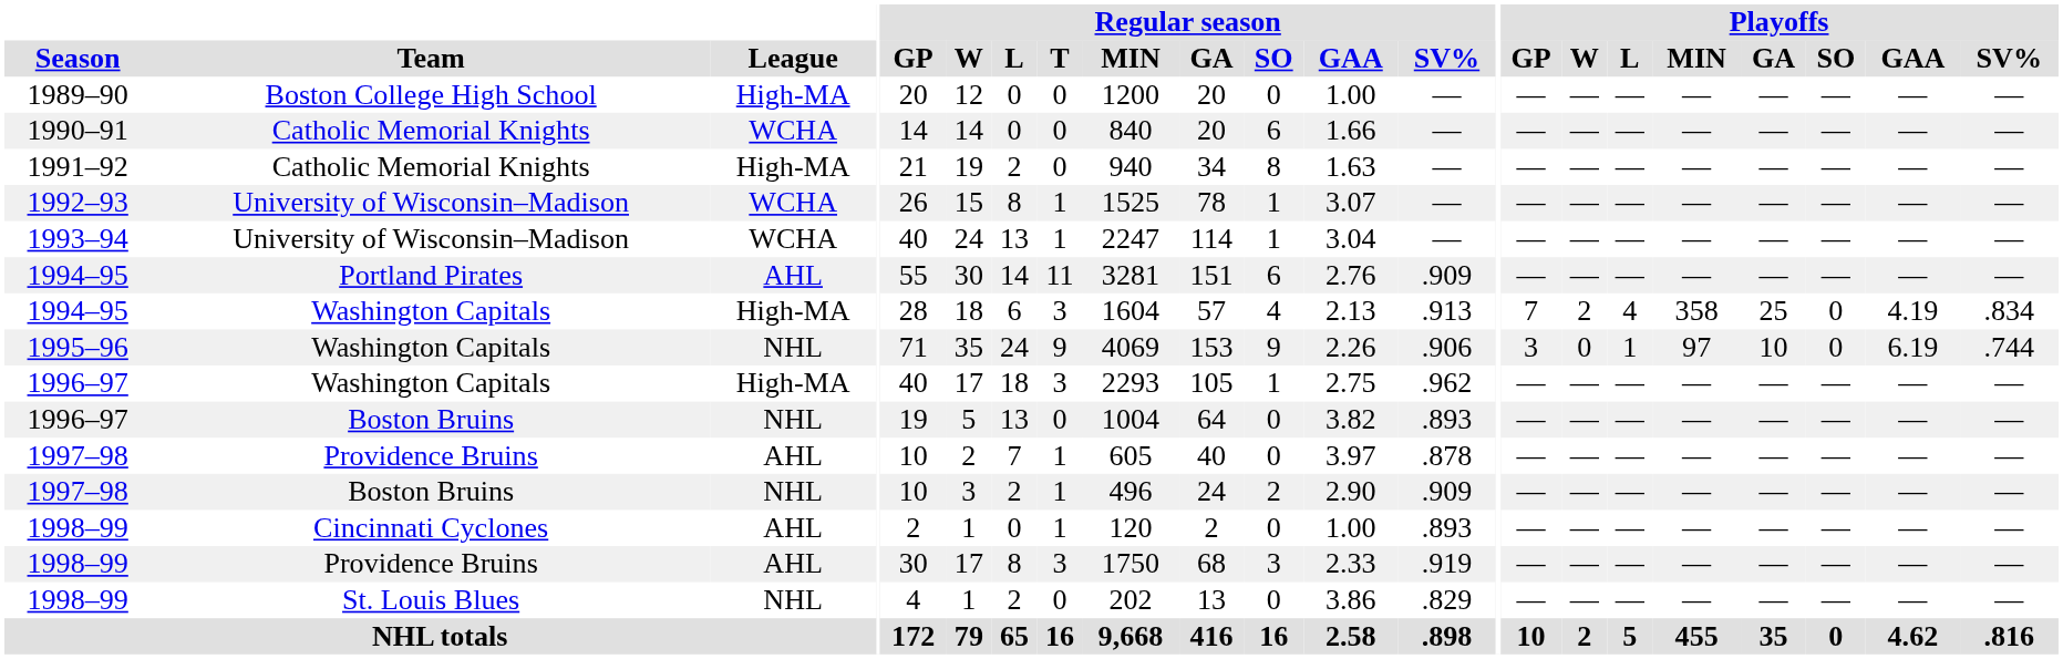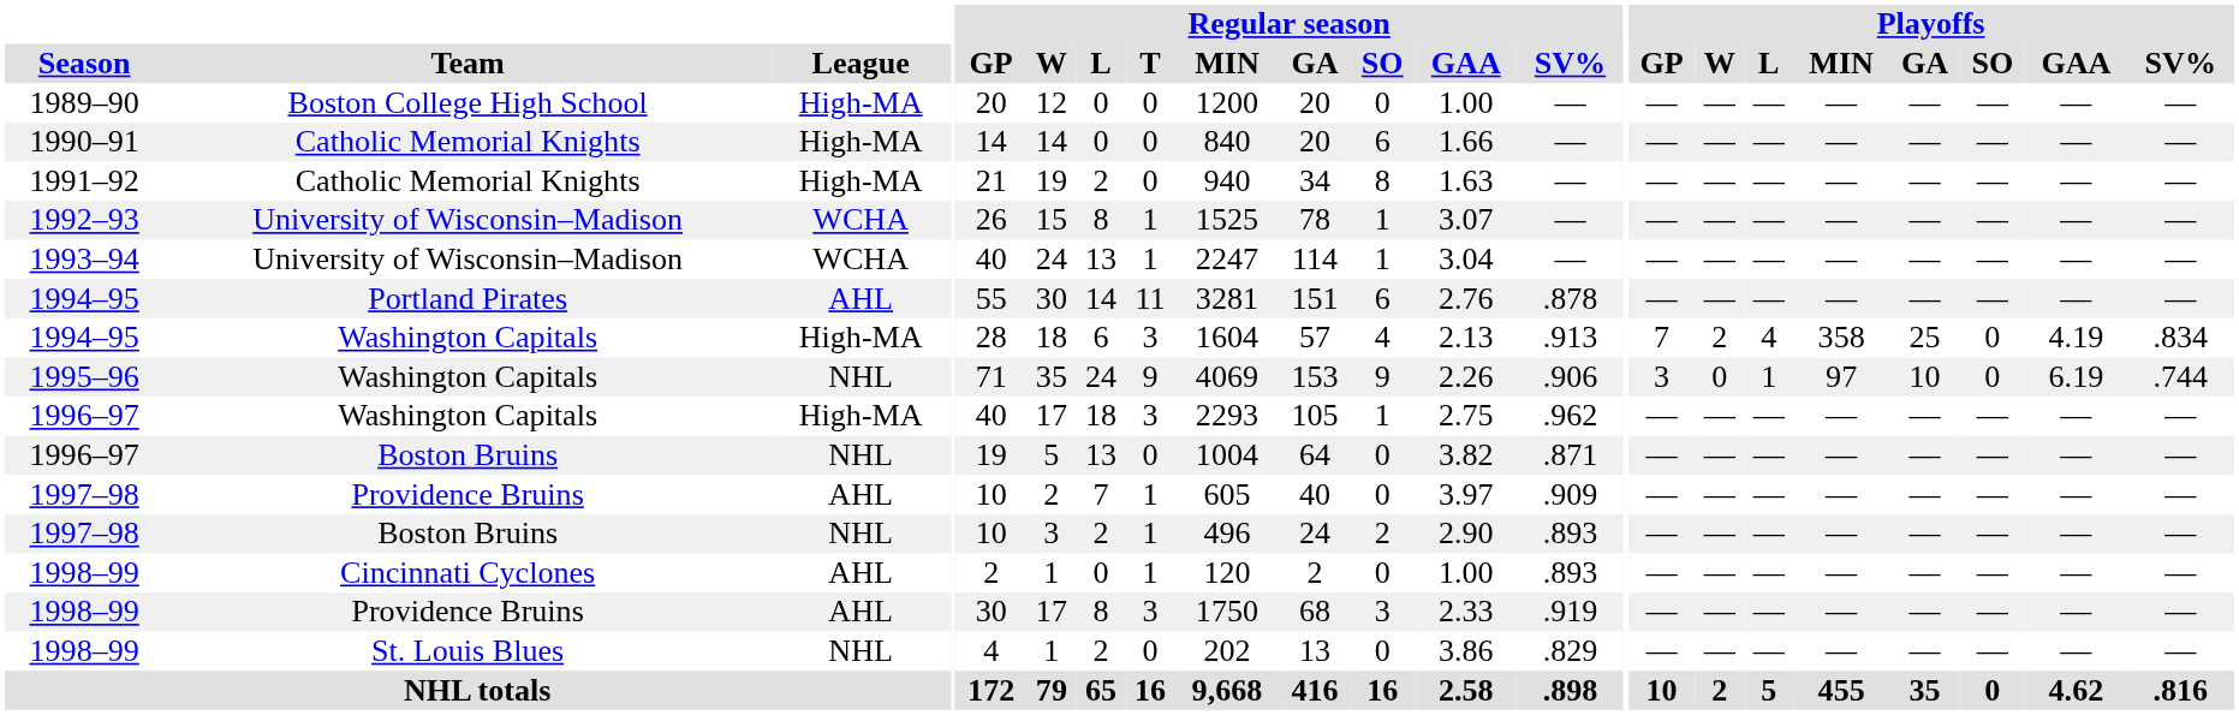 <table border="0" cellpadding="1" cellspacing="0" style="text-align:center; width:90%">
 <tr ALIGN="center" bgcolor="#e0e0e0">
 <th align="center" colspan="3" bgcolor="#ffffff"></th>
 <th align="center" rowspan="99" bgcolor="#ffffff"></th>
 <th align="center" colspan="9" bgcolor="#e0e0e0"><a href='#'>Regular season</a></th>
 <th align="center" rowspan="99" bgcolor="#ffffff"></th>
 <th align="center" colspan="8" bgcolor="#e0e0e0"><a href='#'>Playoffs</a></th>
 </tr>
 <tr ALIGN="center" bgcolor="#e0e0e0">
 <th><a href='#'>Season</a></th>
 <th>Team</th>
 <th>League</th>
 <th>GP</th>
 <th>W</th>
 <th>L</th>
 <th>T</th>
 <th>MIN</th>
 <th>GA</th>
 <th><a href='#'>SO</a></th>
 <th><a href='#'>GAA</a></th>
 <th><a href='#'>SV%</a></th>
 <th>GP</th>
 <th>W</th>
 <th>L</th>
 <th>MIN</th>
 <th>GA</th>
 <th>SO</th>
 <th>GAA</th>
 <th>SV%</th>
 </tr>
 <tr>
 <td>1989–90</td>
 <td><a href='#'>Boston College High School</a></td>
 <td><a href='#'>High-MA</a></td>
 <td>20</td>
 <td>12</td>
 <td>0</td>
 <td>0</td>
 <td>1200</td>
 <td>20</td>
 <td>0</td>
 <td>1.00</td>
 <td>—</td>
 <td>—</td>
 <td>—</td>
 <td>—</td>
 <td>—</td>
 <td>—</td>
 <td>—</td>
 <td>—</td>
 <td>—</td>
 </tr>
 <tr bgcolor="#f0f0f0">
 <td>1990–91</td>
 <td><a href='#'>Catholic Memorial Knights</a></td>
-<td><a href='#'>WCHA</a></td>
+<td>High-MA</td>
 <td>14</td>
 <td>14</td>
 <td>0</td>
 <td>0</td>
 <td>840</td>
 <td>20</td>
 <td>6</td>
 <td>1.66</td>
 <td>—</td>
 <td>—</td>
 <td>—</td>
 <td>—</td>
 <td>—</td>
 <td>—</td>
 <td>—</td>
 <td>—</td>
 <td>—</td>
 </tr>
 <tr>
 <td>1991–92</td>
 <td>Catholic Memorial Knights</td>
 <td>High-MA</td>
 <td>21</td>
 <td>19</td>
 <td>2</td>
 <td>0</td>
 <td>940</td>
 <td>34</td>
 <td>8</td>
 <td>1.63</td>
 <td>—</td>
 <td>—</td>
 <td>—</td>
 <td>—</td>
 <td>—</td>
 <td>—</td>
 <td>—</td>
 <td>—</td>
 <td>—</td>
 </tr>
 <tr bgcolor="#f0f0f0">
 <td><a href='#'>1992–93</a></td>
 <td><a href='#'>University of Wisconsin–Madison</a></td>
 <td><a href='#'>WCHA</a></td>
 <td>26</td>
 <td>15</td>
 <td>8</td>
 <td>1</td>
 <td>1525</td>
 <td>78</td>
 <td>1</td>
 <td>3.07</td>
 <td>—</td>
 <td>—</td>
 <td>—</td>
 <td>—</td>
 <td>—</td>
 <td>—</td>
 <td>—</td>
 <td>—</td>
 <td>—</td>
 </tr>
 <tr>
 <td><a href='#'>1993–94</a></td>
 <td>University of Wisconsin–Madison</td>
 <td>WCHA</td>
 <td>40</td>
 <td>24</td>
 <td>13</td>
 <td>1</td>
 <td>2247</td>
 <td>114</td>
 <td>1</td>
 <td>3.04</td>
 <td>—</td>
 <td>—</td>
 <td>—</td>
 <td>—</td>
 <td>—</td>
 <td>—</td>
 <td>—</td>
 <td>—</td>
 <td>—</td>
 </tr>
 <tr bgcolor="#f0f0f0">
 <td><a href='#'>1994–95</a></td>
 <td><a href='#'>Portland Pirates</a></td>
 <td><a href='#'>AHL</a></td>
 <td>55</td>
 <td>30</td>
 <td>14</td>
 <td>11</td>
 <td>3281</td>
 <td>151</td>
 <td>6</td>
 <td>2.76</td>
-<td>.909</td>
+<td>.878</td>
 <td>—</td>
 <td>—</td>
 <td>—</td>
 <td>—</td>
 <td>—</td>
 <td>—</td>
 <td>—</td>
 <td>—</td>
 </tr>
 <tr>
 <td><a href='#'>1994–95</a></td>
 <td><a href='#'>Washington Capitals</a></td>
 <td>High-MA</td>
 <td>28</td>
 <td>18</td>
 <td>6</td>
 <td>3</td>
 <td>1604</td>
 <td>57</td>
 <td>4</td>
 <td>2.13</td>
 <td>.913</td>
 <td>7</td>
 <td>2</td>
 <td>4</td>
 <td>358</td>
 <td>25</td>
 <td>0</td>
 <td>4.19</td>
 <td>.834</td>
 </tr>
 <tr bgcolor="#f0f0f0">
 <td><a href='#'>1995–96</a></td>
 <td>Washington Capitals</td>
 <td>NHL</td>
 <td>71</td>
 <td>35</td>
 <td>24</td>
 <td>9</td>
 <td>4069</td>
 <td>153</td>
 <td>9</td>
 <td>2.26</td>
 <td>.906</td>
 <td>3</td>
 <td>0</td>
 <td>1</td>
 <td>97</td>
 <td>10</td>
 <td>0</td>
 <td>6.19</td>
 <td>.744</td>
 </tr>
 <tr>
 <td><a href='#'>1996–97</a></td>
 <td>Washington Capitals</td>
 <td>High-MA</td>
 <td>40</td>
 <td>17</td>
 <td>18</td>
 <td>3</td>
 <td>2293</td>
 <td>105</td>
 <td>1</td>
 <td>2.75</td>
 <td>.962</td>
 <td>—</td>
 <td>—</td>
 <td>—</td>
 <td>—</td>
 <td>—</td>
 <td>—</td>
 <td>—</td>
 <td>—</td>
 </tr>
 <tr bgcolor="#f0f0f0">
 <td>1996–97</td>
 <td><a href='#'>Boston Bruins</a></td>
 <td>NHL</td>
 <td>19</td>
 <td>5</td>
 <td>13</td>
 <td>0</td>
 <td>1004</td>
 <td>64</td>
 <td>0</td>
 <td>3.82</td>
-<td>.893</td>
+<td>.871</td>
 <td>—</td>
 <td>—</td>
 <td>—</td>
 <td>—</td>
 <td>—</td>
 <td>—</td>
 <td>—</td>
 <td>—</td>
 </tr>
 <tr>
 <td><a href='#'>1997–98</a></td>
 <td><a href='#'>Providence Bruins</a></td>
 <td>AHL</td>
 <td>10</td>
 <td>2</td>
 <td>7</td>
 <td>1</td>
 <td>605</td>
 <td>40</td>
 <td>0</td>
 <td>3.97</td>
-<td>.878</td>
+<td>.909</td>
 <td>—</td>
 <td>—</td>
 <td>—</td>
 <td>—</td>
 <td>—</td>
 <td>—</td>
 <td>—</td>
 <td>—</td>
 </tr>
 <tr bgcolor="#f0f0f0">
 <td><a href='#'>1997–98</a></td>
 <td>Boston Bruins</td>
 <td>NHL</td>
 <td>10</td>
 <td>3</td>
 <td>2</td>
 <td>1</td>
 <td>496</td>
 <td>24</td>
 <td>2</td>
 <td>2.90</td>
-<td>.909</td>
+<td>.893</td>
 <td>—</td>
 <td>—</td>
 <td>—</td>
 <td>—</td>
 <td>—</td>
 <td>—</td>
 <td>—</td>
 <td>—</td>
 </tr>
 <tr>
 <td><a href='#'>1998–99</a></td>
 <td><a href='#'>Cincinnati Cyclones</a></td>
 <td>AHL</td>
 <td>2</td>
 <td>1</td>
 <td>0</td>
 <td>1</td>
 <td>120</td>
 <td>2</td>
 <td>0</td>
 <td>1.00</td>
 <td>.893</td>
 <td>—</td>
 <td>—</td>
 <td>—</td>
 <td>—</td>
 <td>—</td>
 <td>—</td>
 <td>—</td>
 <td>—</td>
 </tr>
 <tr bgcolor="#f0f0f0">
 <td><a href='#'>1998–99</a></td>
 <td>Providence Bruins</td>
 <td>AHL</td>
 <td>30</td>
 <td>17</td>
 <td>8</td>
 <td>3</td>
 <td>1750</td>
 <td>68</td>
 <td>3</td>
 <td>2.33</td>
 <td>.919</td>
 <td>—</td>
 <td>—</td>
 <td>—</td>
 <td>—</td>
 <td>—</td>
 <td>—</td>
 <td>—</td>
 <td>—</td>
 </tr>
 <tr>
 <td><a href='#'>1998–99</a></td>
 <td><a href='#'>St. Louis Blues</a></td>
 <td>NHL</td>
 <td>4</td>
 <td>1</td>
 <td>2</td>
 <td>0</td>
 <td>202</td>
 <td>13</td>
 <td>0</td>
 <td>3.86</td>
 <td>.829</td>
 <td>—</td>
 <td>—</td>
 <td>—</td>
 <td>—</td>
 <td>—</td>
 <td>—</td>
 <td>—</td>
 <td>—</td>
 </tr>
 <tr bgcolor="#e0e0e0">
 <th colspan=3>NHL totals</th>
 <th>172</th>
 <th>79</th>
 <th>65</th>
 <th>16</th>
 <th>9,668</th>
 <th>416</th>
 <th>16</th>
 <th>2.58</th>
 <th>.898</th>
 <th>10</th>
 <th>2</th>
 <th>5</th>
 <th>455</th>
 <th>35</th>
 <th>0</th>
 <th>4.62</th>
 <th>.816</th>
 </tr>
 </table>
